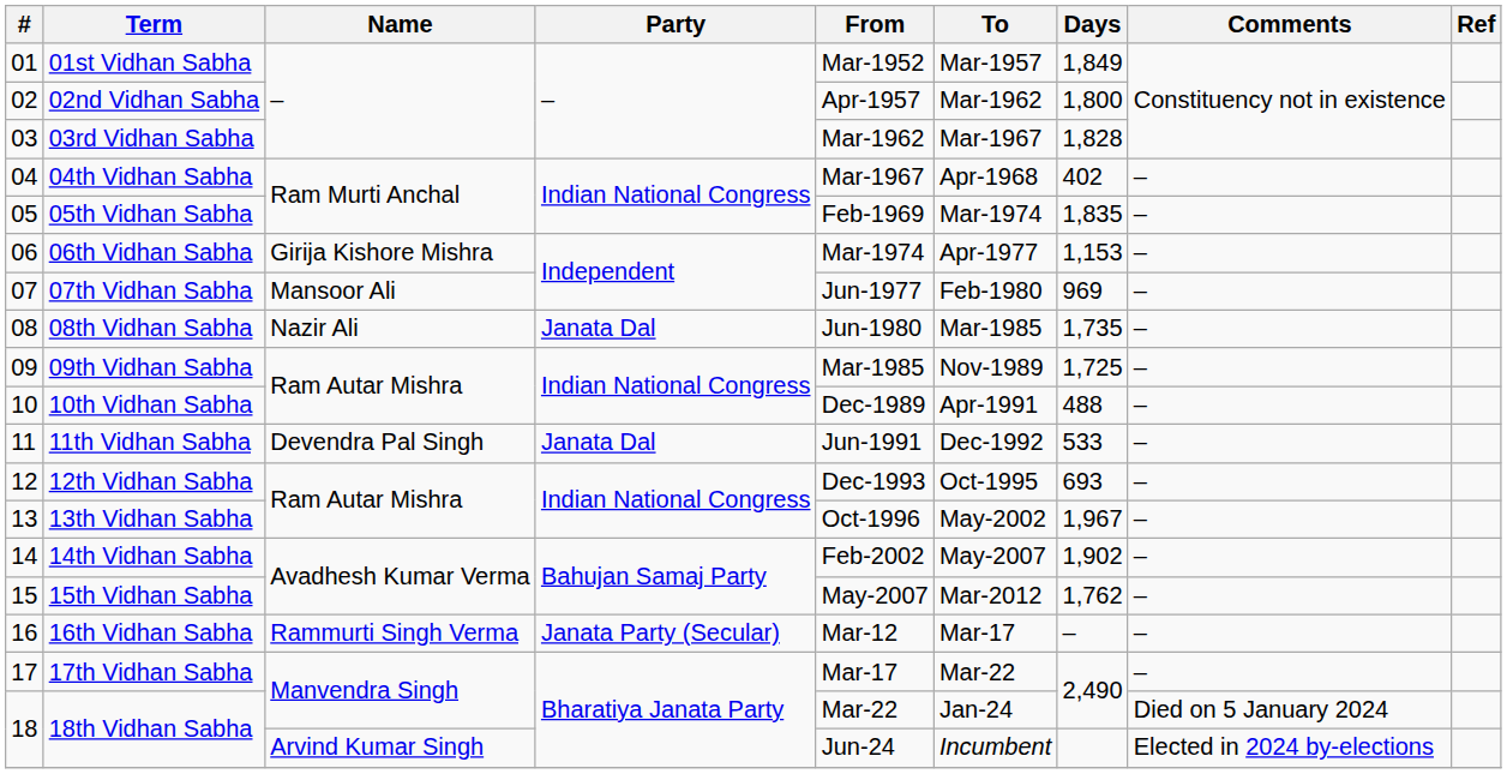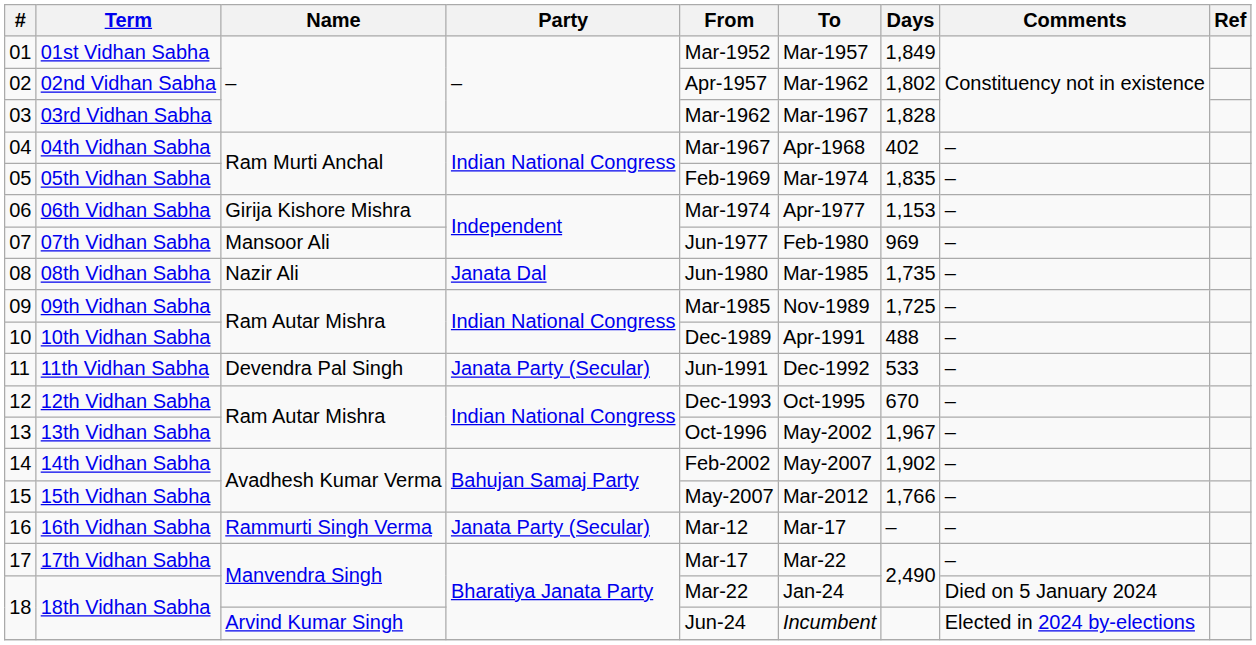 <table class="wikitable sortable">
 <tr>
 <th>#</th>
 <th><a href='#'>Term</a></th>
 <th>Name</th>
 <th>Party</th>
 <th>From</th>
 <th>To</th>
 <th>Days</th>
 <th>Comments</th>
 <th>Ref</th>
 </tr>
 <tr>
 <td>01</td>
 <td><a href='#'>01st Vidhan Sabha</a></td>
 <td rowspan="3">–</td>
 <td rowspan="3">–</td>
 <td>Mar-1952</td>
 <td>Mar-1957</td>
 <td>1,849</td>
 <td rowspan="3">Constituency not in existence</td>
 <td></td>
 </tr>
 <tr>
 <td>02</td>
 <td><a href='#'>02nd Vidhan Sabha</a></td>
 <td>Apr-1957</td>
 <td>Mar-1962</td>
-<td>1,800</td>
+<td>1,802</td>
 <td></td>
 </tr>
 <tr>
 <td>03</td>
 <td><a href='#'>03rd Vidhan Sabha</a></td>
 <td>Mar-1962</td>
 <td>Mar-1967</td>
 <td>1,828</td>
 <td></td>
 </tr>
 <tr>
 <td>04</td>
 <td><a href='#'>04th Vidhan Sabha</a></td>
 <td rowspan="2">Ram Murti Anchal</td>
 <td rowspan="2"><a href='#'>Indian National Congress</a></td>
 <td>Mar-1967</td>
 <td>Apr-1968</td>
 <td>402</td>
 <td>–</td>
 <td></td>
 </tr>
 <tr>
 <td>05</td>
 <td><a href='#'>05th Vidhan Sabha</a></td>
 <td>Feb-1969</td>
 <td>Mar-1974</td>
 <td>1,835</td>
 <td>–</td>
 <td></td>
 </tr>
 <tr>
 <td>06</td>
 <td><a href='#'>06th Vidhan Sabha</a></td>
 <td>Girija Kishore Mishra</td>
 <td rowspan="2"><a href='#'>Independent</a></td>
 <td>Mar-1974</td>
 <td>Apr-1977</td>
 <td>1,153</td>
 <td>–</td>
 <td></td>
 </tr>
 <tr>
 <td>07</td>
 <td><a href='#'>07th Vidhan Sabha</a></td>
 <td>Mansoor Ali</td>
 <td>Jun-1977</td>
 <td>Feb-1980</td>
 <td>969</td>
 <td>–</td>
 <td></td>
 </tr>
 <tr>
 <td>08</td>
 <td><a href='#'>08th Vidhan Sabha</a></td>
 <td>Nazir Ali</td>
 <td><a href='#'>Janata Dal</a></td>
 <td>Jun-1980</td>
 <td>Mar-1985</td>
 <td>1,735</td>
 <td>–</td>
 <td></td>
 </tr>
 <tr>
 <td>09</td>
 <td><a href='#'>09th Vidhan Sabha</a></td>
 <td rowspan="2">Ram Autar Mishra</td>
 <td rowspan="2"><a href='#'>Indian National Congress</a></td>
 <td>Mar-1985</td>
 <td>Nov-1989</td>
 <td>1,725</td>
 <td>–</td>
 <td></td>
 </tr>
 <tr>
 <td>10</td>
 <td><a href='#'>10th Vidhan Sabha</a></td>
 <td>Dec-1989</td>
 <td>Apr-1991</td>
 <td>488</td>
 <td>–</td>
 <td></td>
 </tr>
 <tr>
 <td>11</td>
 <td><a href='#'>11th Vidhan Sabha</a></td>
 <td>Devendra Pal Singh</td>
-<td><a href='#'>Janata Dal</a></td>
+<td><a href='#'>Janata Party (Secular)</a></td>
 <td>Jun-1991</td>
 <td>Dec-1992</td>
 <td>533</td>
 <td>–</td>
 <td></td>
 </tr>
 <tr>
 <td>12</td>
 <td><a href='#'>12th Vidhan Sabha</a></td>
 <td rowspan="2">Ram Autar Mishra</td>
 <td rowspan="2"><a href='#'>Indian National Congress</a></td>
 <td>Dec-1993</td>
 <td>Oct-1995</td>
-<td>693</td>
+<td>670</td>
 <td>–</td>
 <td></td>
 </tr>
 <tr>
 <td>13</td>
 <td><a href='#'>13th Vidhan Sabha</a></td>
 <td>Oct-1996</td>
 <td>May-2002</td>
 <td>1,967</td>
 <td>–</td>
 <td></td>
 </tr>
 <tr>
 <td>14</td>
 <td><a href='#'>14th Vidhan Sabha</a></td>
 <td rowspan="2">Avadhesh Kumar Verma</td>
 <td rowspan="2"><a href='#'>Bahujan Samaj Party</a></td>
 <td>Feb-2002</td>
 <td>May-2007</td>
 <td>1,902</td>
 <td>–</td>
 <td></td>
 </tr>
 <tr>
 <td>15</td>
 <td><a href='#'>15th Vidhan Sabha</a></td>
 <td>May-2007</td>
 <td>Mar-2012</td>
-<td>1,762</td>
+<td>1,766</td>
 <td>–</td>
 <td></td>
 </tr>
 <tr>
 <td>16</td>
 <td><a href='#'>16th Vidhan Sabha</a></td>
 <td><a href='#'>Rammurti Singh Verma</a></td>
 <td><a href='#'>Janata Party (Secular)</a></td>
 <td>Mar-12</td>
 <td>Mar-17</td>
 <td>–</td>
 <td>–</td>
 <td></td>
 </tr>
 <tr>
 <td>17</td>
 <td><a href='#'>17th Vidhan Sabha</a></td>
 <td rowspan="2"><a href='#'>Manvendra Singh</a></td>
 <td rowspan="3"><a href='#'>Bharatiya Janata Party</a></td>
 <td>Mar-17</td>
 <td>Mar-22</td>
 <td rowspan="2">2,490</td>
 <td>–</td>
 <td></td>
 </tr>
 <tr>
 <td rowspan=2>18</td>
 <td rowspan=2><a href='#'>18th Vidhan Sabha</a></td>
 <td>Mar-22</td>
 <td>Jan-24</td>
 <td>Died on 5 January 2024</td>
 <td></td>
 </tr>
 <tr>
 <td><a href='#'>Arvind Kumar Singh</a></td>
 <td>Jun-24</td>
 <td><em>Incumbent</em></td>
 <td></td>
 <td>Elected in <a href='#'>2024 by-elections</a></td>
 <td></td>
 </tr>
 <tr>
 </tr>
 </table>
